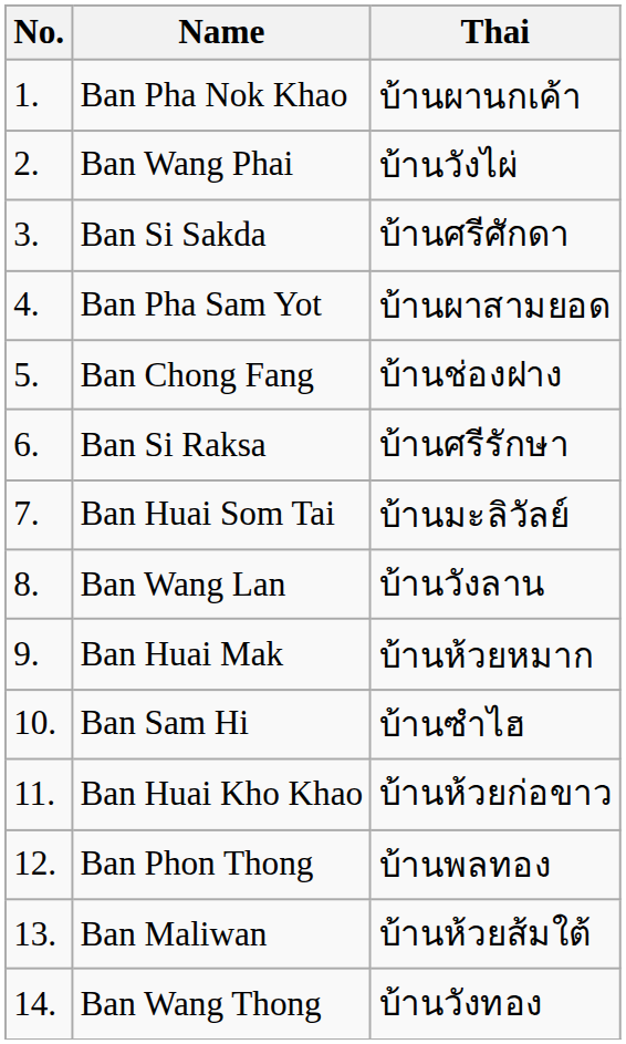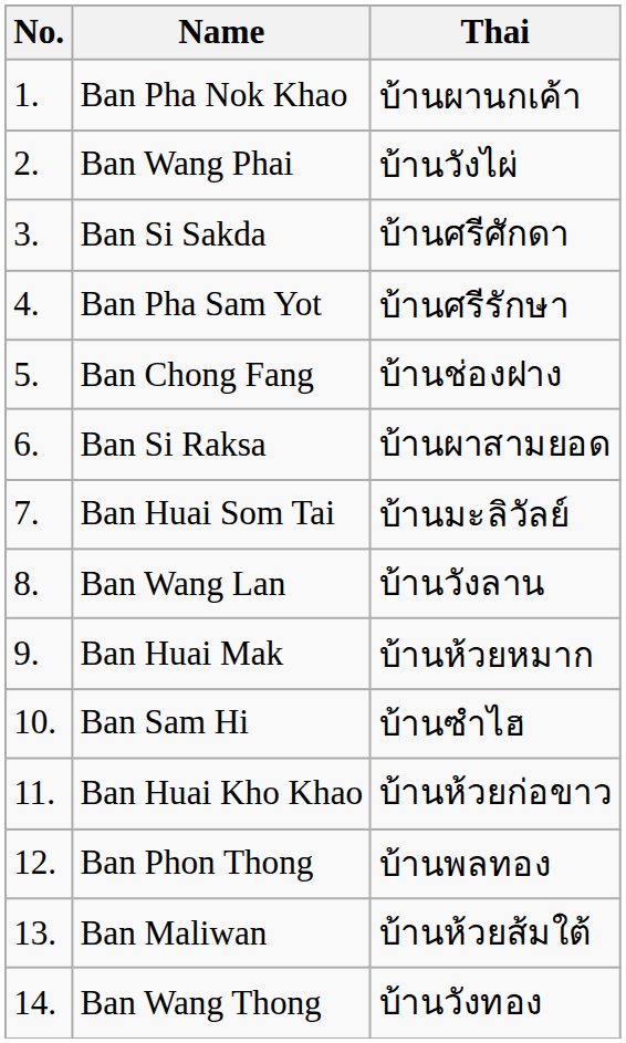 <table class="wikitable sortable">
 <tr>
 <th>No.</th>
 <th>Name</th>
 <th>Thai</th>
 </tr>
 <tr>
 <td>1.</td>
 <td>Ban Pha Nok Khao</td>
 <td>บ้านผานกเค้า</td>
 </tr>
 <tr>
 <td>2.</td>
 <td>Ban Wang Phai</td>
 <td>บ้านวังไผ่</td>
 </tr>
 <tr>
 <td>3.</td>
 <td>Ban Si Sakda</td>
 <td>บ้านศรีศักดา</td>
 </tr>
 <tr>
 <td>4.</td>
 <td>Ban Pha Sam Yot</td>
-<td>บ้านผาสามยอด</td>
+<td>บ้านศรีรักษา</td>
 </tr>
 <tr>
 <td>5.</td>
 <td>Ban Chong Fang</td>
 <td>บ้านช่องฝาง</td>
 </tr>
 <tr>
 <td>6.</td>
 <td>Ban Si Raksa</td>
-<td>บ้านศรีรักษา</td>
+<td>บ้านผาสามยอด</td>
 </tr>
 <tr>
 <td>7.</td>
 <td>Ban Huai Som Tai</td>
 <td>บ้านมะลิวัลย์</td>
 </tr>
 <tr>
 <td>8.</td>
 <td>Ban Wang Lan</td>
 <td>บ้านวังลาน</td>
 </tr>
 <tr>
 <td>9.</td>
 <td>Ban Huai Mak</td>
 <td>บ้านห้วยหมาก</td>
 </tr>
 <tr>
 <td>10.</td>
 <td>Ban Sam Hi</td>
 <td>บ้านซำไฮ</td>
 </tr>
 <tr>
 <td>11.</td>
 <td>Ban Huai Kho Khao</td>
 <td>บ้านห้วยก่อขาว</td>
 </tr>
 <tr>
 <td>12.</td>
 <td>Ban Phon Thong</td>
 <td>บ้านพลทอง</td>
 </tr>
 <tr>
 <td>13.</td>
 <td>Ban Maliwan</td>
 <td>บ้านห้วยส้มใต้</td>
 </tr>
 <tr>
 <td>14.</td>
 <td>Ban Wang Thong</td>
 <td>บ้านวังทอง</td>
 </tr>
 <tr>
 </tr>
 </table>
